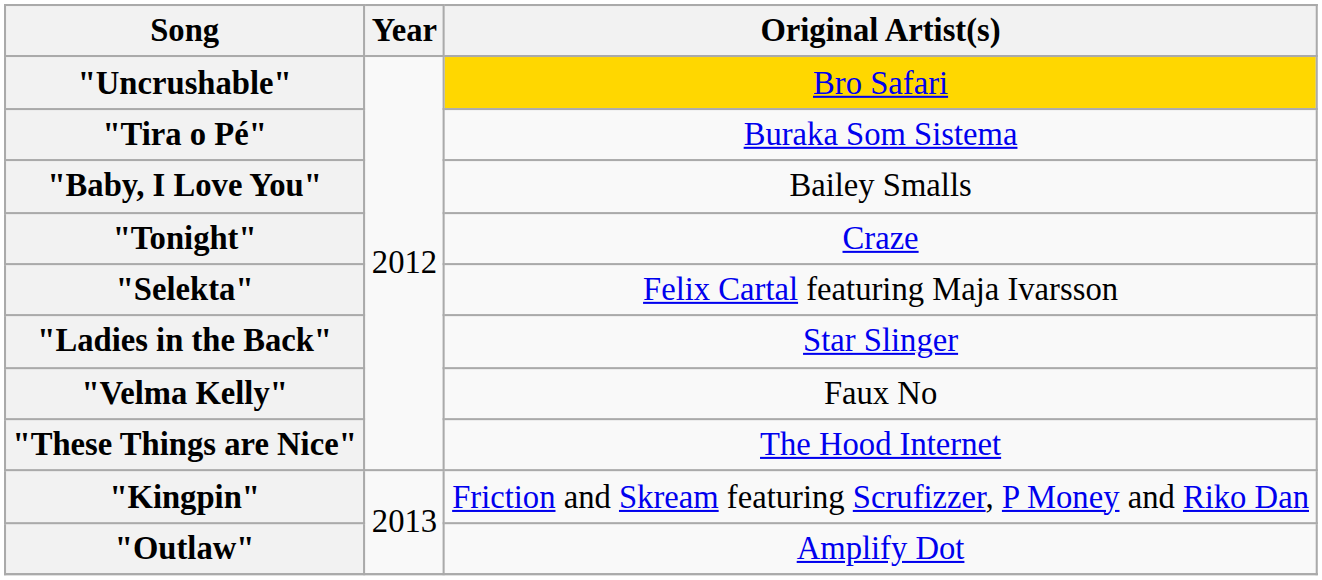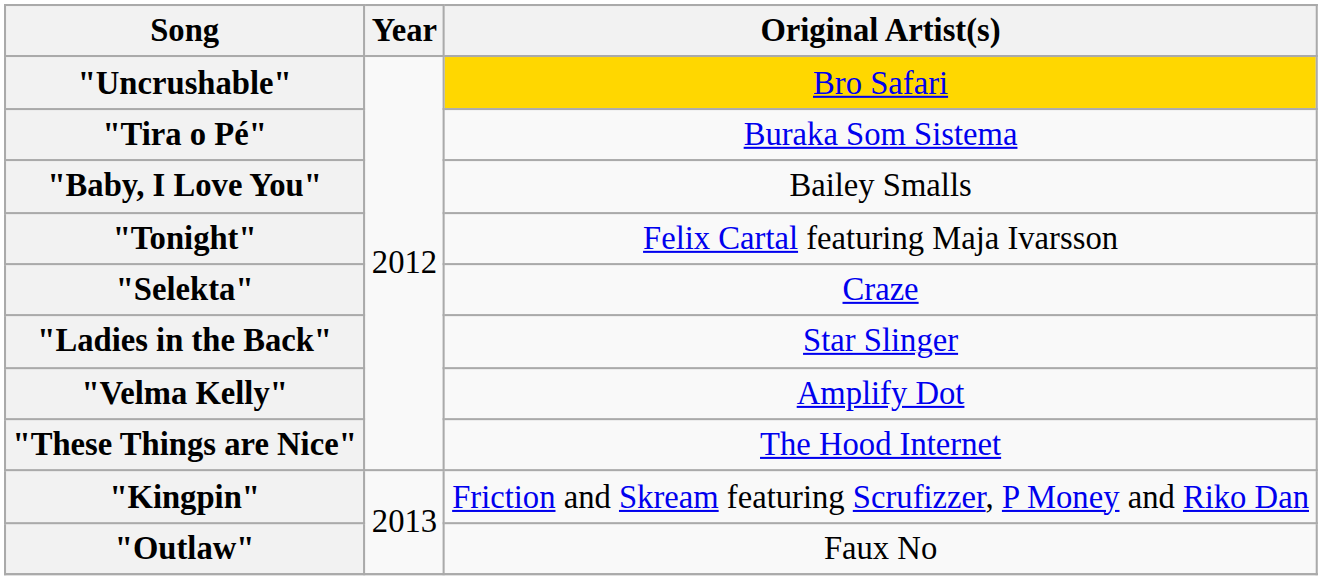 <table class="wikitable plainrowheaders" style="text-align:center;">
 <tr>
 <th scope="col">Song</th>
 <th scope="col">Year</th>
 <th scope="col">Original Artist(s)</th>
 </tr>
 <tr>
 <th scope="row">"Uncrushable"</th>
 <td rowspan="8">2012</td>
 <td style="background: gold;"><a href='#'>Bro Safari</a></td>
 </tr>
 <tr>
 <th scope="row">"Tira o Pé"</th>
 <td><a href='#'>Buraka Som Sistema</a></td>
 </tr>
 <tr>
 <th scope="row">"Baby, I Love You"</th>
 <td>Bailey Smalls</td>
 </tr>
 <tr>
 <th scope="row">"Tonight"</th>
-<td><a href='#'>Craze</a></td>
+<td><a href='#'>Felix Cartal</a> featuring Maja Ivarsson</td>
 </tr>
 <tr>
 <th scope="row">"Selekta"</th>
-<td><a href='#'>Felix Cartal</a> featuring Maja Ivarsson</td>
+<td><a href='#'>Craze</a></td>
 </tr>
 <tr>
 <th scope="row">"Ladies in the Back"</th>
 <td><a href='#'>Star Slinger</a></td>
 </tr>
 <tr>
 <th scope="row">"Velma Kelly"</th>
-<td>Faux No</td>
+<td><a href='#'>Amplify Dot</a></td>
 </tr>
 <tr>
 <th scope="row">"These Things are Nice"</th>
 <td><a href='#'>The Hood Internet</a></td>
 </tr>
 <tr>
 <th scope="row">"Kingpin"</th>
 <td rowspan="2">2013</td>
 <td><a href='#'>Friction</a> and <a href='#'>Skream</a> featuring <a href='#'>Scrufizzer</a>, <a href='#'>P Money</a> and <a href='#'>Riko Dan</a></td>
 </tr>
 <tr>
 <th scope="row">"Outlaw"</th>
-<td><a href='#'>Amplify Dot</a></td>
+<td>Faux No</td>
 </tr>
 <tr>
 </tr>
 </table>
